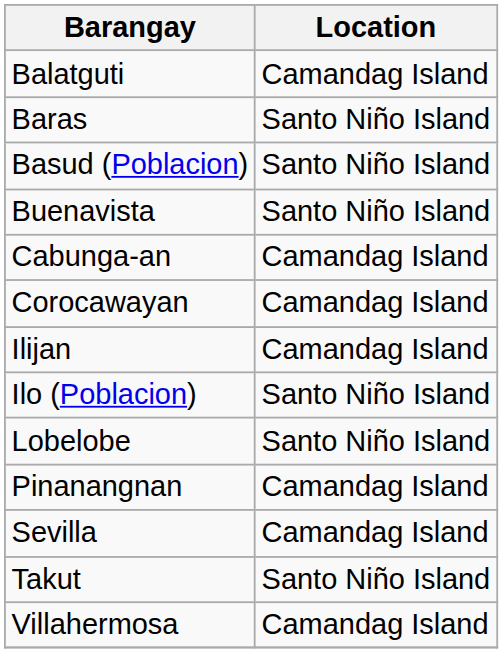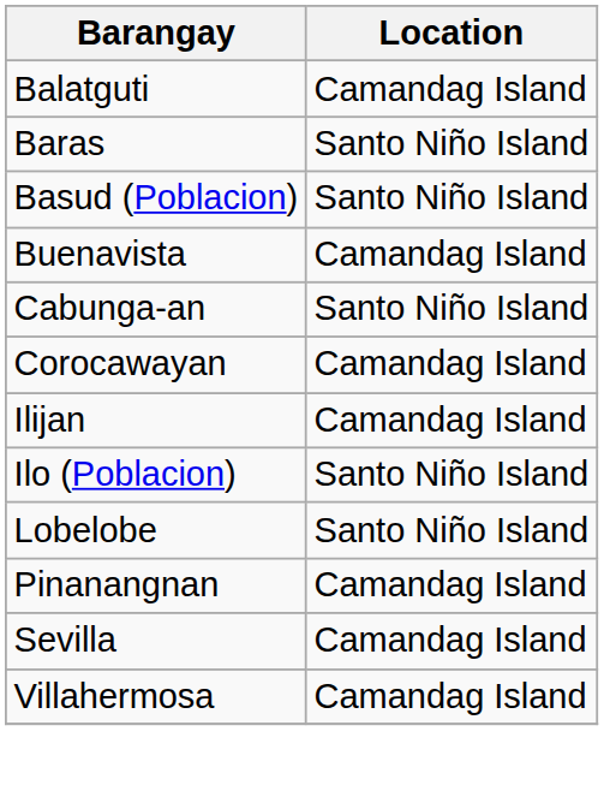 <table class="wikitable sortable">
 <tr>
 <th>Barangay</th>
 <th>Location</th>
 </tr>
 <tr>
 <td>Balatguti</td>
 <td>Camandag Island</td>
 </tr>
 <tr>
 <td>Baras</td>
 <td>Santo Niño Island</td>
 </tr>
 <tr>
 <td>Basud (<a href='#'>Poblacion</a>)</td>
 <td>Santo Niño Island</td>
 </tr>
 <tr>
 <td>Buenavista</td>
-<td>Santo Niño Island</td>
+<td>Camandag Island</td>
 </tr>
 <tr>
 <td>Cabunga-an</td>
-<td>Camandag Island</td>
+<td>Santo Niño Island</td>
 </tr>
 <tr>
 <td>Corocawayan</td>
 <td>Camandag Island</td>
 </tr>
 <tr>
 <td>Ilijan</td>
 <td>Camandag Island</td>
 </tr>
 <tr>
 <td>Ilo (<a href='#'>Poblacion</a>)</td>
 <td>Santo Niño Island</td>
 </tr>
 <tr>
 <td>Lobelobe</td>
 <td>Santo Niño Island</td>
 </tr>
 <tr>
 <td>Pinanangnan</td>
 <td>Camandag Island</td>
 </tr>
 <tr>
 <td>Sevilla</td>
 <td>Camandag Island</td>
 </tr>
 <tr>
-<td>Takut</td>
-<td>Santo Niño Island</td>
-</tr>
-<tr>
 <td>Villahermosa</td>
 <td>Camandag Island</td>
 </tr>
 <tr>
 </tr>
 </table>
